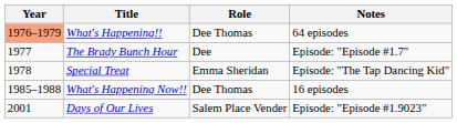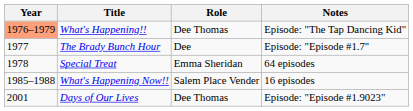 <table class="wikitable sortable">
 <tr>
 <th>Year</th>
 <th>Title</th>
 <th>Role</th>
 <th>Notes</th>
 </tr>
 <tr>
 <td style="background: lightsalmon;">1976–1979</td>
 <td><em><a href='#'>What's Happening!!</a></em></td>
 <td>Dee Thomas</td>
-<td>64 episodes</td>
+<td>Episode: "The Tap Dancing Kid"</td>
 </tr>
 <tr>
 <td>1977</td>
 <td><em><a href='#'>The Brady Bunch Hour</a></em></td>
 <td>Dee</td>
 <td>Episode: "Episode #1.7"</td>
 </tr>
 <tr>
 <td>1978</td>
 <td><em><a href='#'>Special Treat</a></em></td>
 <td>Emma Sheridan</td>
-<td>Episode: "The Tap Dancing Kid"</td>
+<td>64 episodes</td>
 </tr>
 <tr>
 <td>1985–1988</td>
 <td><em><a href='#'>What's Happening Now!!</a></em></td>
-<td>Dee Thomas</td>
+<td>Salem Place Vender</td>
 <td>16 episodes</td>
 </tr>
 <tr>
 <td>2001</td>
 <td><em><a href='#'>Days of Our Lives</a></em></td>
-<td>Salem Place Vender</td>
+<td>Dee Thomas</td>
 <td>Episode: "Episode #1.9023"</td>
 </tr>
 </table>
